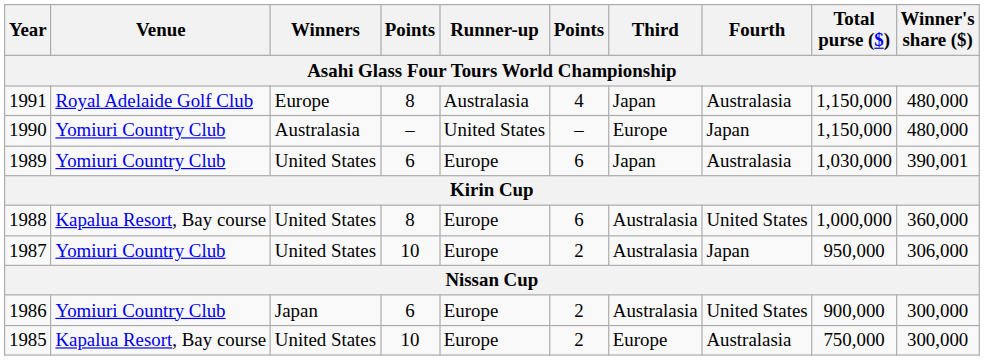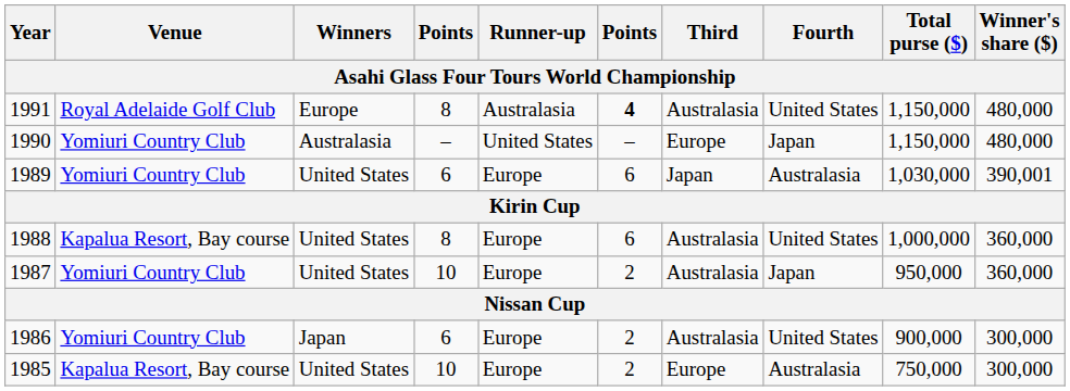 <table class="wikitable">
 <tr>
 <th>Year</th>
 <th>Venue</th>
 <th>Winners</th>
 <th>Points</th>
 <th>Runner-up</th>
 <th>Points</th>
 <th>Third</th>
 <th>Fourth</th>
 <th>Total<br>purse  (<a href='#'>$</a>)</th>
 <th>Winner's<br>share ($)</th>
 </tr>
 <tr>
 <th colspan=10>Asahi Glass Four Tours World Championship</th>
 </tr>
 <tr>
 <td>1991</td>
 <td><a href='#'>Royal Adelaide Golf Club</a></td>
 <td>Europe</td>
 <td align=center>8</td>
 <td>Australasia</td>
-<td align=center>4</td>
-<td>Japan</td>
+<td align=center><strong>4</strong></td>
 <td>Australasia</td>
+<td>United States</td>
 <td align=center>1,150,000</td>
 <td align=center>480,000</td>
 </tr>
 <tr>
 <td>1990</td>
 <td><a href='#'>Yomiuri Country Club</a></td>
 <td>Australasia</td>
 <td align=center>–</td>
 <td>United States</td>
 <td align=center>–</td>
 <td>Europe</td>
 <td>Japan</td>
 <td align=center>1,150,000</td>
 <td align=center>480,000</td>
 </tr>
 <tr>
 <td>1989</td>
 <td><a href='#'>Yomiuri Country Club</a></td>
 <td>United States</td>
 <td align=center>6</td>
 <td>Europe</td>
 <td align=center>6</td>
 <td>Japan</td>
 <td>Australasia</td>
 <td align=center>1,030,000</td>
 <td align=center>390,001</td>
 </tr>
 <tr>
 <th colspan=10>Kirin Cup</th>
 </tr>
 <tr>
 <td>1988</td>
 <td><a href='#'>Kapalua Resort</a>, Bay course</td>
 <td>United States</td>
 <td align=center>8</td>
 <td>Europe</td>
 <td align=center>6</td>
 <td>Australasia</td>
 <td>United States</td>
 <td align=center>1,000,000</td>
 <td align=center>360,000</td>
 </tr>
 <tr>
 <td>1987</td>
 <td><a href='#'>Yomiuri Country Club</a></td>
 <td>United States</td>
 <td align=center>10</td>
 <td>Europe</td>
 <td align=center>2</td>
 <td>Australasia</td>
 <td>Japan</td>
 <td align=center>950,000</td>
-<td align=center>306,000</td>
+<td align=center>360,000</td>
 </tr>
 <tr>
 <th colspan=10>Nissan Cup</th>
 </tr>
 <tr>
 <td>1986</td>
 <td><a href='#'>Yomiuri Country Club</a></td>
 <td>Japan</td>
 <td align=center>6</td>
 <td>Europe</td>
 <td align=center>2</td>
 <td>Australasia</td>
 <td>United States</td>
 <td align=center>900,000</td>
 <td align=center>300,000</td>
 </tr>
 <tr>
 <td>1985</td>
 <td><a href='#'>Kapalua Resort</a>, Bay course</td>
 <td>United States</td>
 <td align=center>10</td>
 <td>Europe</td>
 <td align=center>2</td>
 <td>Europe</td>
 <td>Australasia</td>
 <td align=center>750,000</td>
 <td align=center>300,000</td>
 </tr>
 </table>
